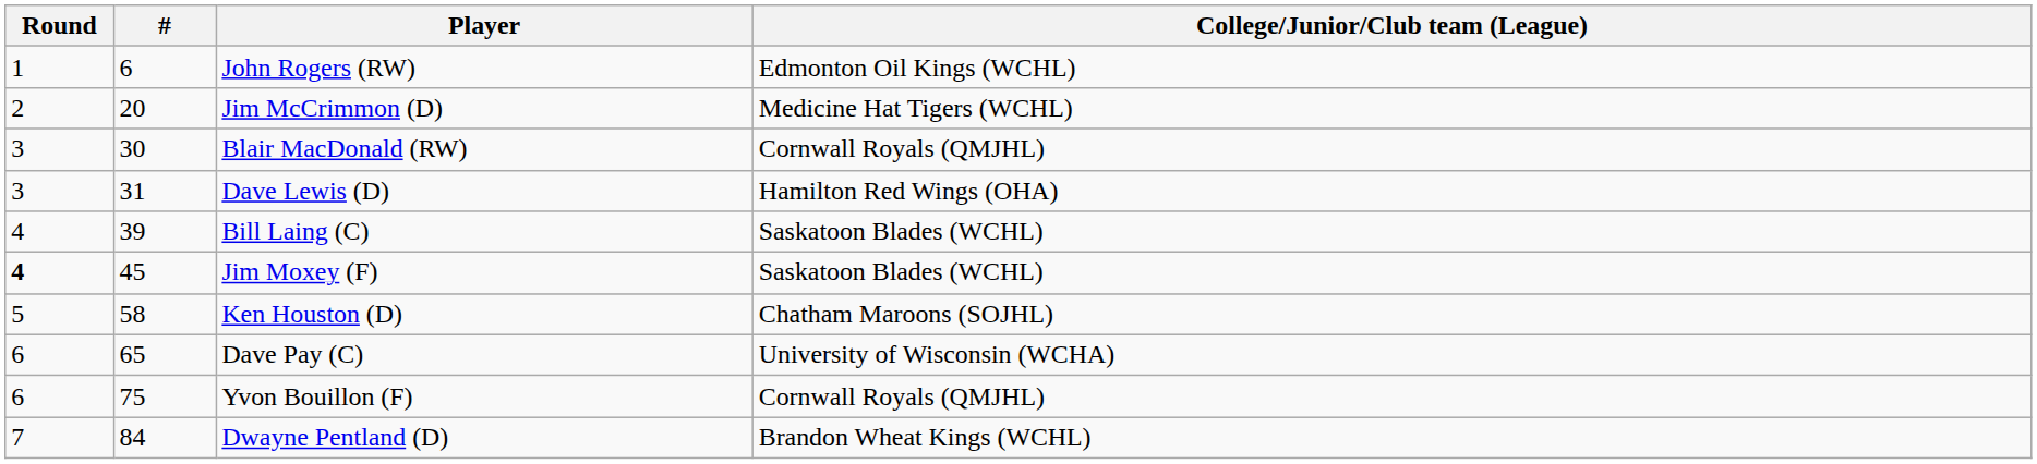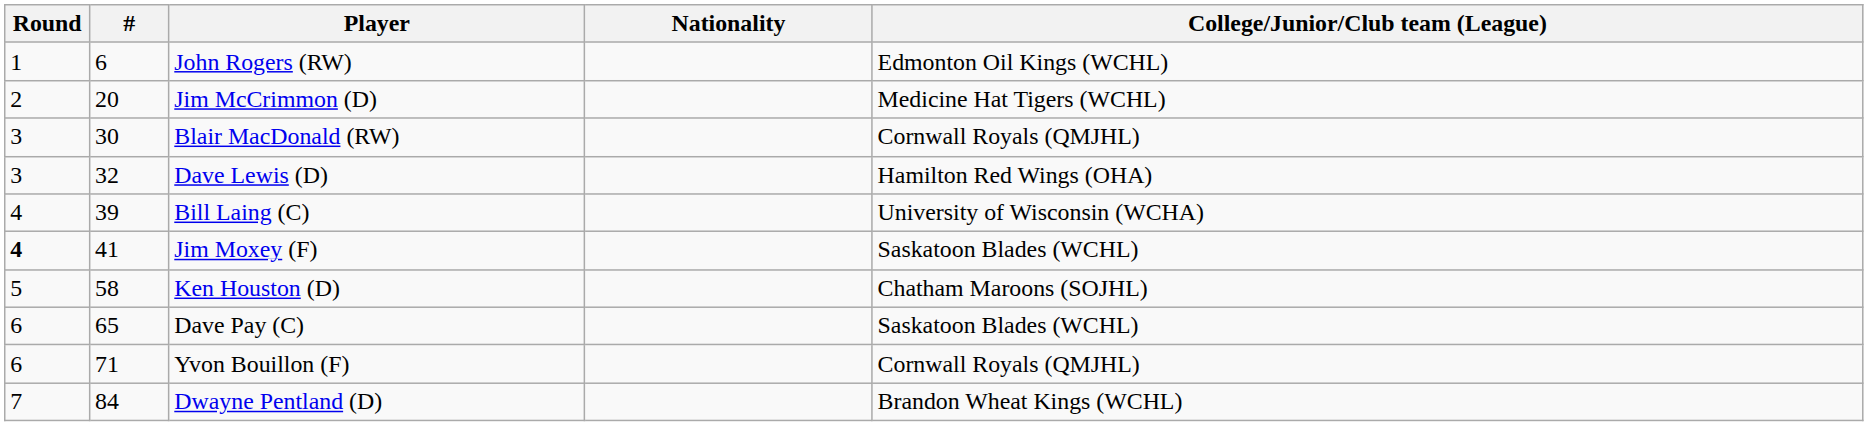 <table class="wikitable">
 <tr align="center">
 <th bgcolor="#DDDDFF" width="4.0%">Round</th>
 <th bgcolor="#DDDDFF" width="4.0%">#</th>
 <th bgcolor="#DDDDFF" width="21.0%">Player</th>
+<th bgcolor="#DDDDFF" width="14.5%">Nationality</th>
 <th bgcolor="#DDDDFF" width="50.0%">College/Junior/Club team (League)</th>
 </tr>
 <tr>
 <td>1</td>
 <td>6</td>
 <td><a href='#'>John Rogers</a> (RW)</td>
+<td></td>
 <td>Edmonton Oil Kings (WCHL)</td>
 </tr>
 <tr>
 <td>2</td>
 <td>20</td>
 <td><a href='#'>Jim McCrimmon</a> (D)</td>
+<td></td>
 <td>Medicine Hat Tigers (WCHL)</td>
 </tr>
 <tr>
 <td>3</td>
 <td>30</td>
 <td><a href='#'>Blair MacDonald</a> (RW)</td>
+<td></td>
 <td>Cornwall Royals (QMJHL)</td>
 </tr>
 <tr>
 <td>3</td>
-<td>31</td>
+<td>32</td>
 <td><a href='#'>Dave Lewis</a> (D)</td>
+<td></td>
 <td>Hamilton Red Wings (OHA)</td>
 </tr>
 <tr>
 <td>4</td>
 <td>39</td>
 <td><a href='#'>Bill Laing</a> (C)</td>
-<td>Saskatoon Blades (WCHL)</td>
+<td></td>
+<td>University of Wisconsin (WCHA)</td>
 </tr>
 <tr>
 <td><strong>4</strong></td>
-<td>45</td>
+<td>41</td>
 <td><a href='#'>Jim Moxey</a> (F)</td>
+<td></td>
 <td>Saskatoon Blades (WCHL)</td>
 </tr>
 <tr>
 <td>5</td>
 <td>58</td>
 <td><a href='#'>Ken Houston</a> (D)</td>
+<td></td>
 <td>Chatham Maroons (SOJHL)</td>
 </tr>
 <tr>
 <td>6</td>
 <td>65</td>
 <td>Dave Pay (C)</td>
-<td>University of Wisconsin (WCHA)</td>
+<td></td>
+<td>Saskatoon Blades (WCHL)</td>
 </tr>
 <tr>
 <td>6</td>
-<td>75</td>
+<td>71</td>
 <td>Yvon Bouillon (F)</td>
+<td></td>
 <td>Cornwall Royals (QMJHL)</td>
 </tr>
 <tr>
 <td>7</td>
 <td>84</td>
 <td><a href='#'>Dwayne Pentland</a> (D)</td>
+<td></td>
 <td>Brandon Wheat Kings (WCHL)</td>
 </tr>
 </table>
